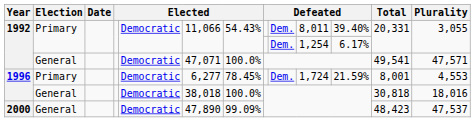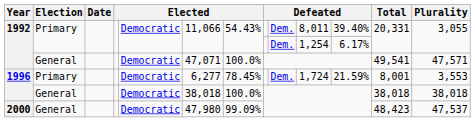 <table class=wikitable>
 <tr>
 <th>Year</th>
 <th>Election</th>
 <th>Date</th>
 <th ! colspan="4">Elected</th>
 <th ! colspan="4">Defeated</th>
 <th>Total</th>
 <th>Plurality</th>
 </tr>
 <tr>
 <th rowspan="3" valign="top">1992</th>
 <td rowspan="2" valign="top">Primary</td>
 <td rowspan="2" valign="top"></td>
 <td rowspan="2" valign="top"></td>
 <td rowspan="2" valign="top" ><a href='#'>Democratic</a></td>
 <td rowspan="2" valign="top" align="right">11,066</td>
 <td rowspan="2" valign="top" align="right">54.43%</td>
 <td valign="top"></td>
 <td valign="top" ><a href='#'>Dem.</a></td>
 <td valign="top" align="right">8,011</td>
 <td valign="top" align="right">39.40%</td>
 <td rowspan="2" valign="top" align="right">20,331</td>
 <td rowspan="2" valign="top" align="right">3,055</td>
 </tr>
 <tr>
 <td valign="top"></td>
 <td valign="top" ><a href='#'>Dem.</a></td>
 <td valign="top" align="right">1,254</td>
 <td valign="top" align="right">6.17%</td>
 </tr>
 <tr>
 <td valign="top">General</td>
 <td valign="top"></td>
 <td valign="top"></td>
 <td valign="top" ><a href='#'>Democratic</a></td>
 <td valign="top" align="right">47,071</td>
 <td valign="top" align="right">100.0%</td>
 <td colspan="4"></td>
 <td valign="top" align="right">49,541</td>
 <td valign="top" align="right">47,571</td>
 </tr>
 <tr>
 <th rowspan="2" valign="top"><a href='#'>1996</a></th>
 <td valign="top">Primary</td>
 <td valign="top"></td>
 <td valign="top"></td>
 <td valign="top" ><a href='#'>Democratic</a></td>
 <td valign="top" align="right">6,277</td>
 <td valign="top" align="right">78.45%</td>
 <td valign="top"></td>
 <td valign="top" ><a href='#'>Dem.</a></td>
 <td valign="top" align="right">1,724</td>
 <td valign="top" align="right">21.59%</td>
 <td valign="top" align="right">8,001</td>
-<td valign="top" align="right">4,553</td>
+<td valign="top" align="right">3,553</td>
 </tr>
 <tr>
 <td valign="top">General</td>
 <td valign="top"></td>
 <td valign="top"></td>
 <td valign="top" ><a href='#'>Democratic</a></td>
 <td valign="top" align="right">38,018</td>
 <td valign="top" align="right">100.0%</td>
 <td colspan="4" rowspan="2"></td>
-<td valign="top" align="right">30,818</td>
-<td valign="top" align="right">18,016</td>
+<td valign="top" align="right">38,018</td>
+<td valign="top" align="right">38,018</td>
 </tr>
 <tr>
 <th valign="top">2000</th>
 <td valign="top">General</td>
 <td valign="top"></td>
 <td valign="top"></td>
 <td valign="top" ><a href='#'>Democratic</a></td>
-<td valign="top" align="right">47,890</td>
+<td valign="top" align="right">47,980</td>
 <td valign="top" align="right">99.09%</td>
 <td valign="top" align="right">48,423</td>
 <td valign="top" align="right">47,537</td>
 </tr>
 </table>
